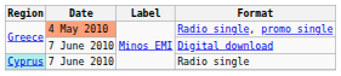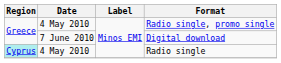 <table class="sortable wikitable">
 <tr>
 <th>Region</th>
 <th>Date</th>
 <th>Label</th>
 <th>Format</th>
 </tr>
 <tr>
 <td rowspan="2"><a href='#'>Greece</a></td>
-<td style="background: lightsalmon;">4 May 2010</td>
+<td>4 May 2010</td>
 <td rowspan="3"><a href='#'>Minos EMI</a></td>
 <td><a href='#'>Radio single</a>, <a href='#'>promo single</a></td>
 </tr>
 <tr>
 <td>7 June 2010</td>
 <td><a href='#'>Digital download</a></td>
 </tr>
 <tr>
 <td style="background: paleturquoise;"><a href='#'>Cyprus</a></td>
-<td>7 June 2010</td>
+<td>4 May 2010</td>
 <td>Radio single</td>
 </tr>
 <tr>
 </tr>
 </table>
